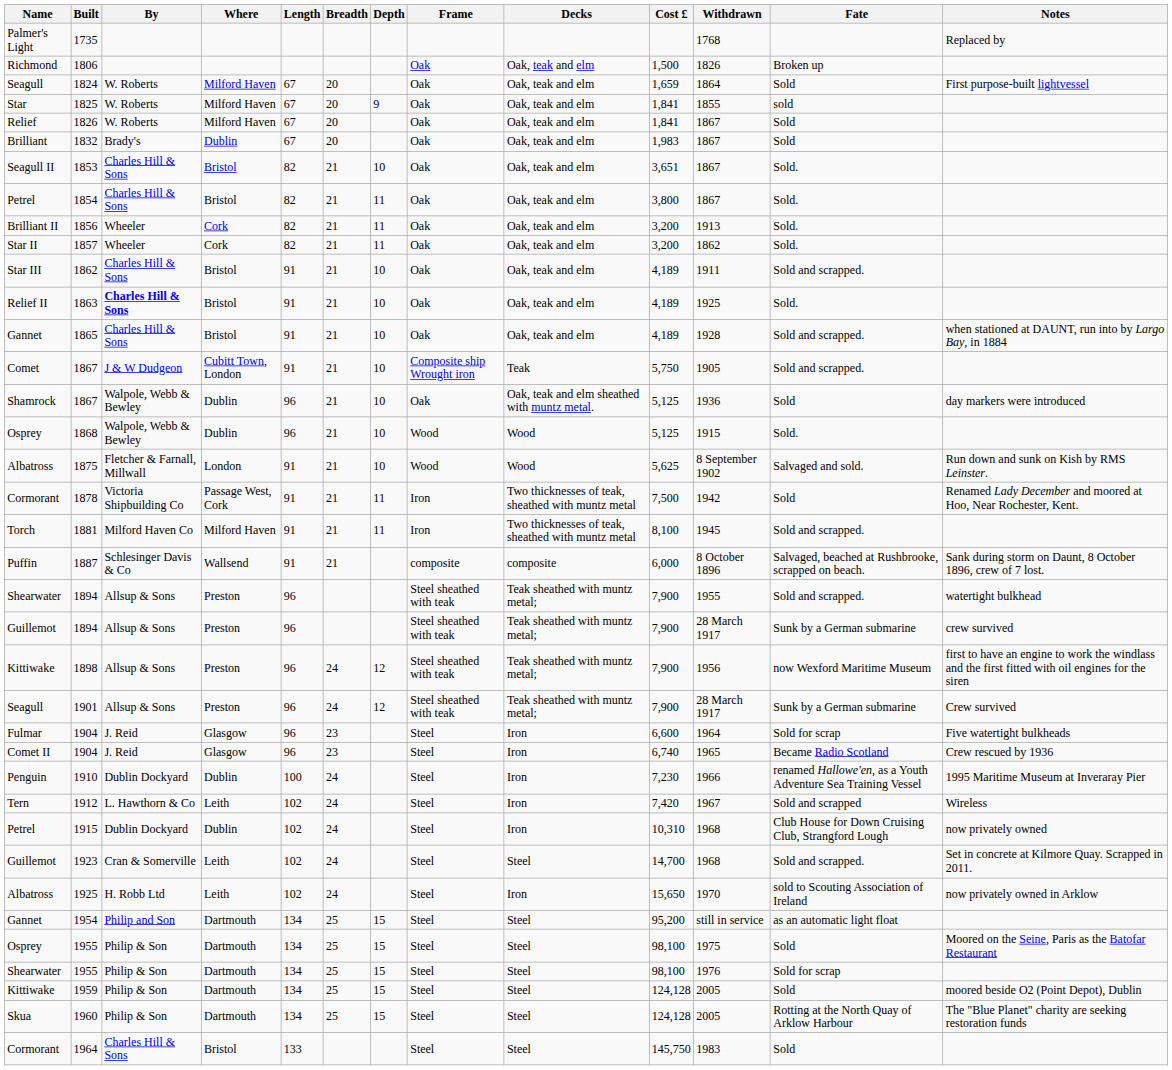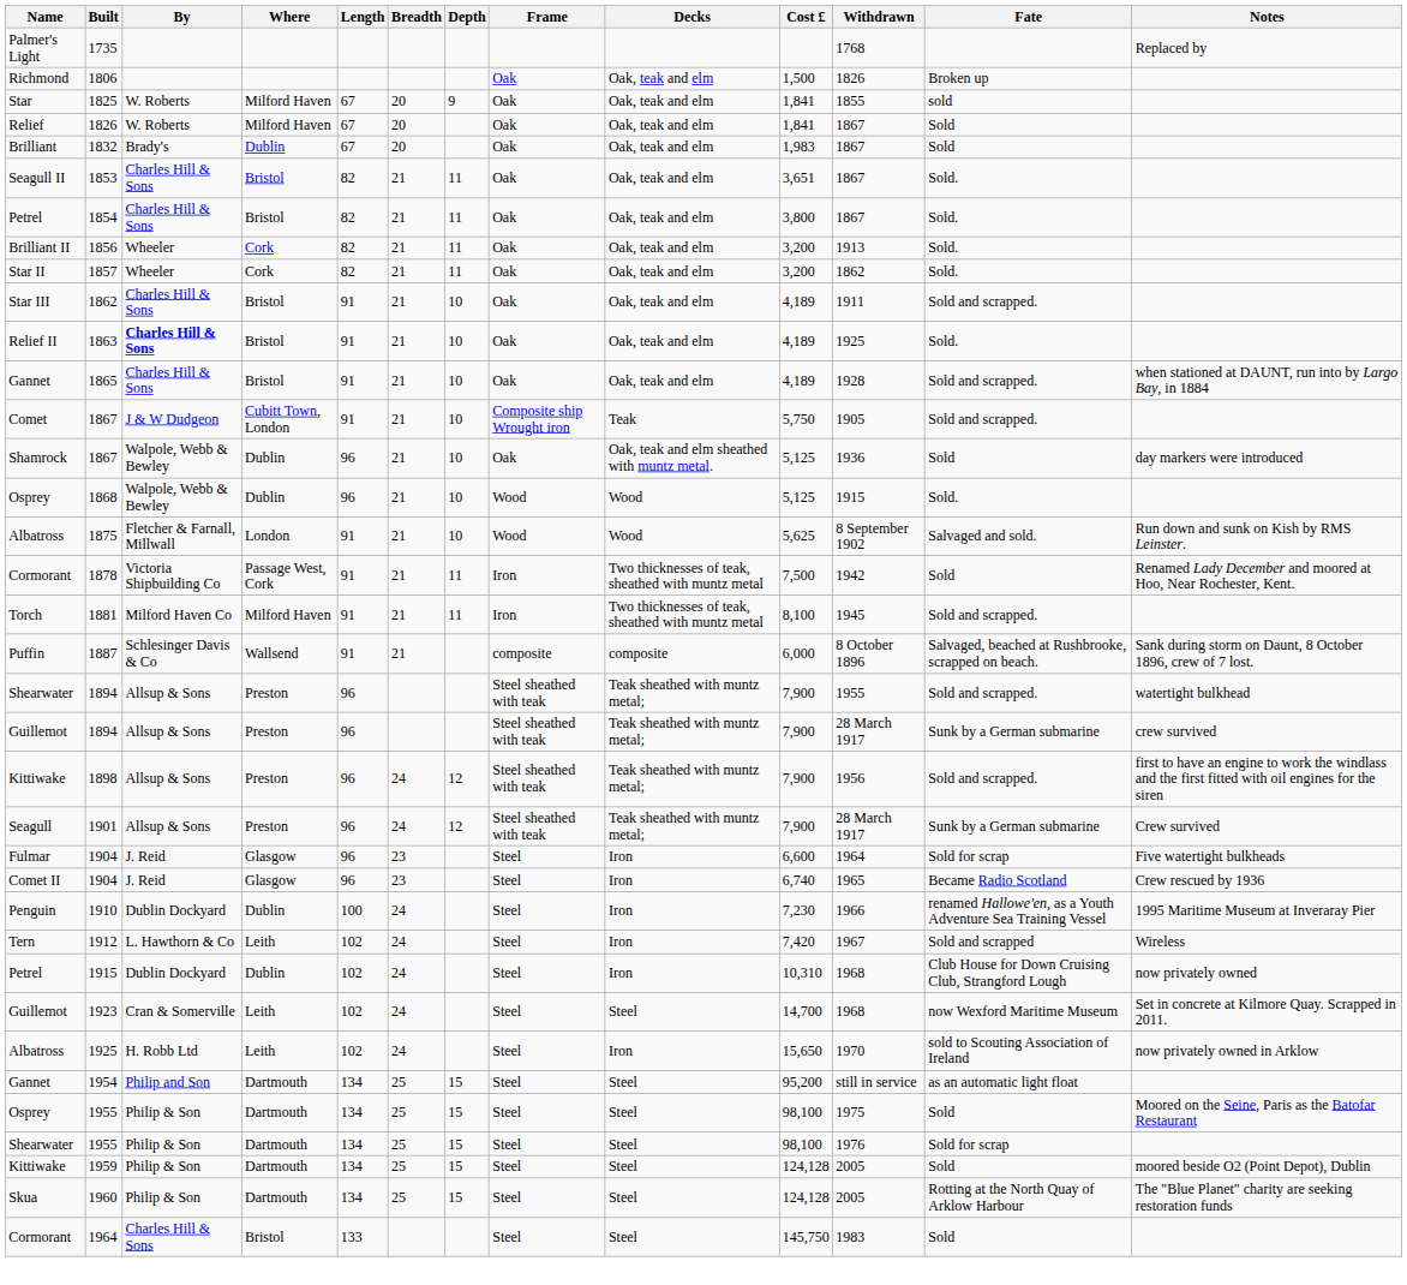 <table class="wikitable sortable" width="98%">
 <tr>
 <th>Name</th>
 <th>Built</th>
 <th>By</th>
 <th>Where</th>
 <th>Length</th>
 <th>Breadth</th>
 <th>Depth</th>
 <th class="unsortable">Frame</th>
 <th class="unsortable">Decks</th>
 <th>Cost £</th>
 <th>Withdrawn</th>
 <th class="unsortable">Fate</th>
 <th class="unsortable">Notes</th>
 </tr>
 <tr>
 <td>Palmer's Light</td>
 <td>1735</td>
 <td></td>
 <td></td>
 <td></td>
 <td></td>
 <td></td>
 <td></td>
 <td></td>
 <td></td>
 <td>1768</td>
 <td> </td>
 <td>Replaced by </td>
 </tr>
 <tr>
 <td>Richmond</td>
 <td>1806</td>
 <td></td>
 <td></td>
 <td></td>
 <td></td>
 <td></td>
 <td><a href='#'>Oak</a></td>
 <td>Oak, <a href='#'>teak</a> and <a href='#'>elm</a></td>
 <td>1,500</td>
 <td>1826</td>
 <td>Broken up</td>
 <td> </td>
-</tr>
-<tr>
-<td>Seagull</td>
-<td>1824</td>
-<td>W. Roberts</td>
-<td><a href='#'>Milford Haven</a></td>
-<td>67</td>
-<td>20</td>
-<td></td>
-<td>Oak</td>
-<td>Oak, teak and elm</td>
-<td>1,659</td>
-<td>1864</td>
-<td>Sold</td>
-<td>First purpose-built <a href='#'>lightvessel</a></td>
 </tr>
 <tr>
 <td>Star</td>
 <td>1825</td>
 <td>W. Roberts</td>
 <td>Milford Haven</td>
 <td>67</td>
 <td>20</td>
 <td>9</td>
 <td>Oak</td>
 <td>Oak, teak and elm</td>
 <td>1,841</td>
 <td>1855</td>
 <td>sold</td>
 <td> </td>
 </tr>
 <tr>
 <td>Relief</td>
 <td>1826</td>
 <td>W. Roberts</td>
 <td>Milford Haven</td>
 <td>67</td>
 <td>20</td>
 <td></td>
 <td>Oak</td>
 <td>Oak, teak and elm</td>
 <td>1,841</td>
 <td>1867</td>
 <td>Sold</td>
 <td> </td>
 </tr>
 <tr>
 <td>Brilliant</td>
 <td>1832</td>
 <td>Brady's</td>
 <td><a href='#'>Dublin</a></td>
 <td>67</td>
 <td>20</td>
 <td></td>
 <td>Oak</td>
 <td>Oak, teak and elm</td>
 <td>1,983</td>
 <td>1867</td>
 <td>Sold</td>
 <td> </td>
 </tr>
 <tr>
 <td>Seagull II</td>
 <td>1853</td>
 <td><a href='#'>Charles Hill & Sons</a></td>
 <td><a href='#'>Bristol</a></td>
 <td>82</td>
 <td>21</td>
-<td>10</td>
+<td>11</td>
 <td>Oak</td>
 <td>Oak, teak and elm</td>
 <td>3,651</td>
 <td>1867</td>
 <td>Sold.</td>
 <td> </td>
 </tr>
 <tr>
 <td>Petrel</td>
 <td>1854</td>
 <td><a href='#'>Charles Hill & Sons</a></td>
 <td>Bristol</td>
 <td>82</td>
 <td>21</td>
 <td>11</td>
 <td>Oak</td>
 <td>Oak, teak and elm</td>
 <td>3,800</td>
 <td>1867</td>
 <td>Sold.</td>
 <td> </td>
 </tr>
 <tr>
 <td>Brilliant II</td>
 <td>1856</td>
 <td>Wheeler</td>
 <td><a href='#'>Cork</a></td>
 <td>82</td>
 <td>21</td>
 <td>11</td>
 <td>Oak</td>
 <td>Oak, teak and elm</td>
 <td>3,200</td>
 <td>1913</td>
 <td>Sold.</td>
 <td> </td>
 </tr>
 <tr>
 <td>Star II</td>
 <td>1857</td>
 <td>Wheeler</td>
 <td>Cork</td>
 <td>82</td>
 <td>21</td>
 <td>11</td>
 <td>Oak</td>
 <td>Oak, teak and elm</td>
 <td>3,200</td>
 <td>1862</td>
 <td>Sold.</td>
 <td> </td>
 </tr>
 <tr>
 <td>Star III</td>
 <td>1862</td>
 <td><a href='#'>Charles Hill & Sons</a></td>
 <td>Bristol</td>
 <td>91</td>
 <td>21</td>
 <td>10</td>
 <td>Oak</td>
 <td>Oak, teak and elm</td>
 <td>4,189</td>
 <td>1911</td>
 <td>Sold and scrapped.</td>
 <td> </td>
 </tr>
 <tr>
 <td>Relief II</td>
 <td>1863</td>
 <td><strong><a href='#'>Charles Hill & Sons</a></strong></td>
 <td>Bristol</td>
 <td>91</td>
 <td>21</td>
 <td>10</td>
 <td>Oak</td>
 <td>Oak, teak and elm</td>
 <td>4,189</td>
 <td>1925</td>
 <td>Sold.</td>
 <td> </td>
 </tr>
 <tr>
 <td>Gannet</td>
 <td>1865</td>
 <td><a href='#'>Charles Hill & Sons</a></td>
 <td>Bristol</td>
 <td>91</td>
 <td>21</td>
 <td>10</td>
 <td>Oak</td>
 <td>Oak, teak and elm</td>
 <td>4,189</td>
 <td>1928</td>
 <td>Sold and scrapped.</td>
 <td>when stationed at DAUNT, run into by <em>Largo Bay</em>, in 1884</td>
 </tr>
 <tr>
 <td>Comet</td>
 <td>1867</td>
 <td><a href='#'>J & W Dudgeon</a></td>
 <td><a href='#'>Cubitt Town</a>, London</td>
 <td>91</td>
 <td>21</td>
 <td>10</td>
 <td><a href='#'>Composite ship</a> <a href='#'>Wrought iron</a></td>
 <td>Teak</td>
 <td>5,750</td>
 <td>1905</td>
 <td>Sold and scrapped.</td>
 <td> </td>
 </tr>
 <tr>
 <td>Shamrock</td>
 <td>1867</td>
 <td>Walpole, Webb & Bewley</td>
 <td>Dublin</td>
 <td>96</td>
 <td>21</td>
 <td>10</td>
 <td>Oak</td>
 <td>Oak, teak and elm sheathed with <a href='#'>muntz metal</a>.</td>
 <td>5,125</td>
 <td>1936</td>
 <td>Sold</td>
 <td>day markers were introduced</td>
 </tr>
 <tr>
 <td>Osprey</td>
 <td>1868</td>
 <td>Walpole, Webb & Bewley</td>
 <td>Dublin</td>
 <td>96</td>
 <td>21</td>
 <td>10</td>
 <td>Wood</td>
 <td>Wood</td>
 <td>5,125</td>
 <td>1915</td>
 <td>Sold.</td>
 <td> </td>
 </tr>
 <tr>
 <td>Albatross</td>
 <td>1875</td>
 <td>Fletcher & Farnall, Millwall</td>
 <td>London</td>
 <td>91</td>
 <td>21</td>
 <td>10</td>
 <td>Wood</td>
 <td>Wood</td>
 <td>5,625</td>
 <td>8 September 1902</td>
 <td>Salvaged and sold.</td>
 <td>Run down and sunk on Kish by RMS <em>Leinster</em>.</td>
 </tr>
 <tr>
 <td>Cormorant</td>
 <td>1878</td>
 <td>Victoria Shipbuilding Co</td>
 <td>Passage West, Cork</td>
 <td>91</td>
 <td>21</td>
 <td>11</td>
 <td>Iron</td>
 <td>Two thicknesses of  teak, sheathed with muntz metal</td>
 <td>7,500</td>
 <td>1942</td>
 <td>Sold</td>
 <td>Renamed <em>Lady December</em> and moored at Hoo, Near Rochester, Kent.</td>
 </tr>
 <tr>
 <td>Torch</td>
 <td>1881</td>
 <td>Milford Haven Co</td>
 <td>Milford Haven</td>
 <td>91</td>
 <td>21</td>
 <td>11</td>
 <td>Iron</td>
 <td>Two thicknesses of  teak, sheathed with muntz metal</td>
 <td>8,100</td>
 <td>1945</td>
 <td>Sold and scrapped.</td>
 <td> </td>
 </tr>
 <tr>
 <td>Puffin</td>
 <td>1887</td>
 <td>Schlesinger Davis & Co</td>
 <td>Wallsend</td>
 <td>91</td>
 <td>21</td>
 <td></td>
 <td>composite</td>
 <td>composite</td>
 <td>6,000</td>
 <td>8 October 1896</td>
 <td>Salvaged, beached at Rushbrooke, scrapped on beach.</td>
 <td>Sank during storm on Daunt, 8 October 1896, crew of 7 lost.</td>
 </tr>
 <tr>
 <td>Shearwater</td>
 <td>1894</td>
 <td>Allsup & Sons</td>
 <td>Preston</td>
 <td>96</td>
 <td></td>
 <td></td>
 <td>Steel sheathed with teak</td>
 <td>Teak sheathed with muntz metal;</td>
 <td>7,900</td>
 <td>1955</td>
 <td>Sold and scrapped.</td>
 <td>watertight bulkhead</td>
 </tr>
 <tr>
 <td>Guillemot</td>
 <td>1894</td>
 <td>Allsup & Sons</td>
 <td>Preston</td>
 <td>96</td>
 <td></td>
 <td></td>
 <td>Steel sheathed with teak</td>
 <td>Teak sheathed with muntz metal;</td>
 <td>7,900</td>
 <td>28 March 1917</td>
 <td>Sunk by a German submarine</td>
 <td>crew survived</td>
 </tr>
 <tr>
 <td>Kittiwake</td>
 <td>1898</td>
 <td>Allsup & Sons</td>
 <td>Preston</td>
 <td>96</td>
 <td>24</td>
 <td>12</td>
 <td>Steel sheathed with teak</td>
 <td>Teak sheathed with muntz metal;</td>
 <td>7,900</td>
 <td>1956</td>
-<td>now Wexford Maritime Museum</td>
+<td>Sold and scrapped.</td>
 <td>first to have an engine to work the windlass and the first fitted with oil engines for the siren</td>
 </tr>
 <tr>
 <td>Seagull</td>
 <td>1901</td>
 <td>Allsup & Sons</td>
 <td>Preston</td>
 <td>96</td>
 <td>24</td>
 <td>12</td>
 <td>Steel sheathed with teak</td>
 <td>Teak sheathed with muntz metal;</td>
 <td>7,900</td>
 <td>28 March 1917</td>
 <td>Sunk by a German submarine</td>
 <td>Crew survived</td>
 </tr>
 <tr>
 <td>Fulmar</td>
 <td>1904</td>
 <td>J. Reid</td>
 <td>Glasgow</td>
 <td>96</td>
 <td>23</td>
 <td></td>
 <td>Steel</td>
 <td>Iron</td>
 <td>6,600</td>
 <td>1964</td>
 <td>Sold for scrap</td>
 <td>Five watertight bulkheads</td>
 </tr>
 <tr>
 <td>Comet II</td>
 <td>1904</td>
 <td>J. Reid</td>
 <td>Glasgow</td>
 <td>96</td>
 <td>23</td>
 <td></td>
 <td>Steel</td>
 <td>Iron</td>
 <td>6,740</td>
 <td>1965</td>
 <td>Became <a href='#'>Radio Scotland</a></td>
 <td>Crew rescued by  1936</td>
 </tr>
 <tr>
 <td>Penguin</td>
 <td>1910</td>
 <td>Dublin Dockyard</td>
 <td>Dublin</td>
 <td>100</td>
 <td>24</td>
 <td></td>
 <td>Steel</td>
 <td>Iron</td>
 <td>7,230</td>
 <td>1966</td>
 <td>renamed <em>Hallowe'en</em>, as a Youth Adventure Sea Training Vessel</td>
 <td>1995 Maritime Museum at Inveraray Pier</td>
 </tr>
 <tr>
 <td>Tern</td>
 <td>1912</td>
 <td>L. Hawthorn & Co</td>
 <td>Leith</td>
 <td>102</td>
 <td>24</td>
 <td></td>
 <td>Steel</td>
 <td>Iron</td>
 <td>7,420</td>
 <td>1967</td>
 <td>Sold and scrapped</td>
 <td>Wireless</td>
 </tr>
 <tr>
 <td>Petrel</td>
 <td>1915</td>
 <td>Dublin Dockyard</td>
 <td>Dublin</td>
 <td>102</td>
 <td>24</td>
 <td></td>
 <td>Steel</td>
 <td>Iron</td>
 <td>10,310</td>
 <td>1968</td>
 <td>Club House for Down Cruising Club, Strangford Lough</td>
 <td>now privately owned</td>
 </tr>
 <tr>
 <td>Guillemot</td>
 <td>1923</td>
 <td>Cran & Somerville</td>
 <td>Leith</td>
 <td>102</td>
 <td>24</td>
 <td></td>
 <td>Steel</td>
 <td>Steel</td>
 <td>14,700</td>
 <td>1968</td>
-<td>Sold and scrapped.</td>
+<td>now Wexford Maritime Museum</td>
 <td>Set in concrete at Kilmore Quay. Scrapped in 2011.</td>
 </tr>
 <tr>
 <td>Albatross</td>
 <td>1925</td>
 <td>H. Robb Ltd</td>
 <td>Leith</td>
 <td>102</td>
 <td>24</td>
 <td></td>
 <td>Steel</td>
 <td>Iron</td>
 <td>15,650</td>
 <td>1970</td>
 <td>sold to Scouting Association of Ireland</td>
 <td>now privately owned in Arklow</td>
 </tr>
 <tr>
 <td>Gannet</td>
 <td>1954</td>
 <td><a href='#'>Philip and Son</a></td>
 <td>Dartmouth</td>
 <td>134</td>
 <td>25</td>
 <td>15</td>
 <td>Steel</td>
 <td>Steel</td>
 <td>95,200</td>
 <td>still in service</td>
 <td>as an automatic light float</td>
 <td> </td>
 </tr>
 <tr>
 <td>Osprey</td>
 <td>1955</td>
 <td>Philip & Son</td>
 <td>Dartmouth</td>
 <td>134</td>
 <td>25</td>
 <td>15</td>
 <td>Steel</td>
 <td>Steel</td>
 <td>98,100</td>
 <td>1975</td>
 <td>Sold</td>
 <td>Moored on the <a href='#'>Seine</a>, Paris as the <a href='#'>Batofar Restaurant</a></td>
 </tr>
 <tr>
 <td>Shearwater</td>
 <td>1955</td>
 <td>Philip & Son</td>
 <td>Dartmouth</td>
 <td>134</td>
 <td>25</td>
 <td>15</td>
 <td>Steel</td>
 <td>Steel</td>
 <td>98,100</td>
 <td>1976</td>
 <td>Sold for scrap</td>
 <td> </td>
 </tr>
 <tr>
 <td>Kittiwake</td>
 <td>1959</td>
 <td>Philip & Son</td>
 <td>Dartmouth</td>
 <td>134</td>
 <td>25</td>
 <td>15</td>
 <td>Steel</td>
 <td>Steel</td>
 <td>124,128</td>
 <td>2005</td>
 <td>Sold</td>
 <td>moored beside O2 (Point Depot), Dublin</td>
 </tr>
 <tr>
 <td>Skua</td>
 <td>1960</td>
 <td>Philip & Son</td>
 <td>Dartmouth</td>
 <td>134</td>
 <td>25</td>
 <td>15</td>
 <td>Steel</td>
 <td>Steel</td>
 <td>124,128</td>
 <td>2005</td>
 <td>Rotting at the North Quay of Arklow Harbour</td>
 <td>The "Blue Planet" charity are seeking restoration funds</td>
 </tr>
 <tr>
 <td>Cormorant</td>
 <td>1964</td>
 <td><a href='#'>Charles Hill & Sons</a></td>
 <td>Bristol</td>
 <td>133</td>
 <td></td>
 <td></td>
 <td>Steel</td>
 <td>Steel</td>
 <td>145,750</td>
 <td>1983</td>
 <td>Sold</td>
 <td> </td>
 </tr>
 </table>
